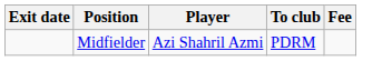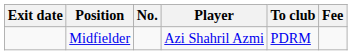 <table class="wikitable sortable">
 <tr>
 <th>Exit date</th>
 <th>Position</th>
+<th>No.</th>
 <th>Player</th>
 <th>To club</th>
 <th>Fee</th>
 </tr>
 <tr>
 <td></td>
 <td align="left"><a href='#'>Midfielder</a></td>
+<td></td>
 <td align="left"> <a href='#'>Azi Shahril Azmi</a></td>
 <td align="left"> <a href='#'>PDRM</a></td>
 <td align=right></td>
 </tr>
 </table>
